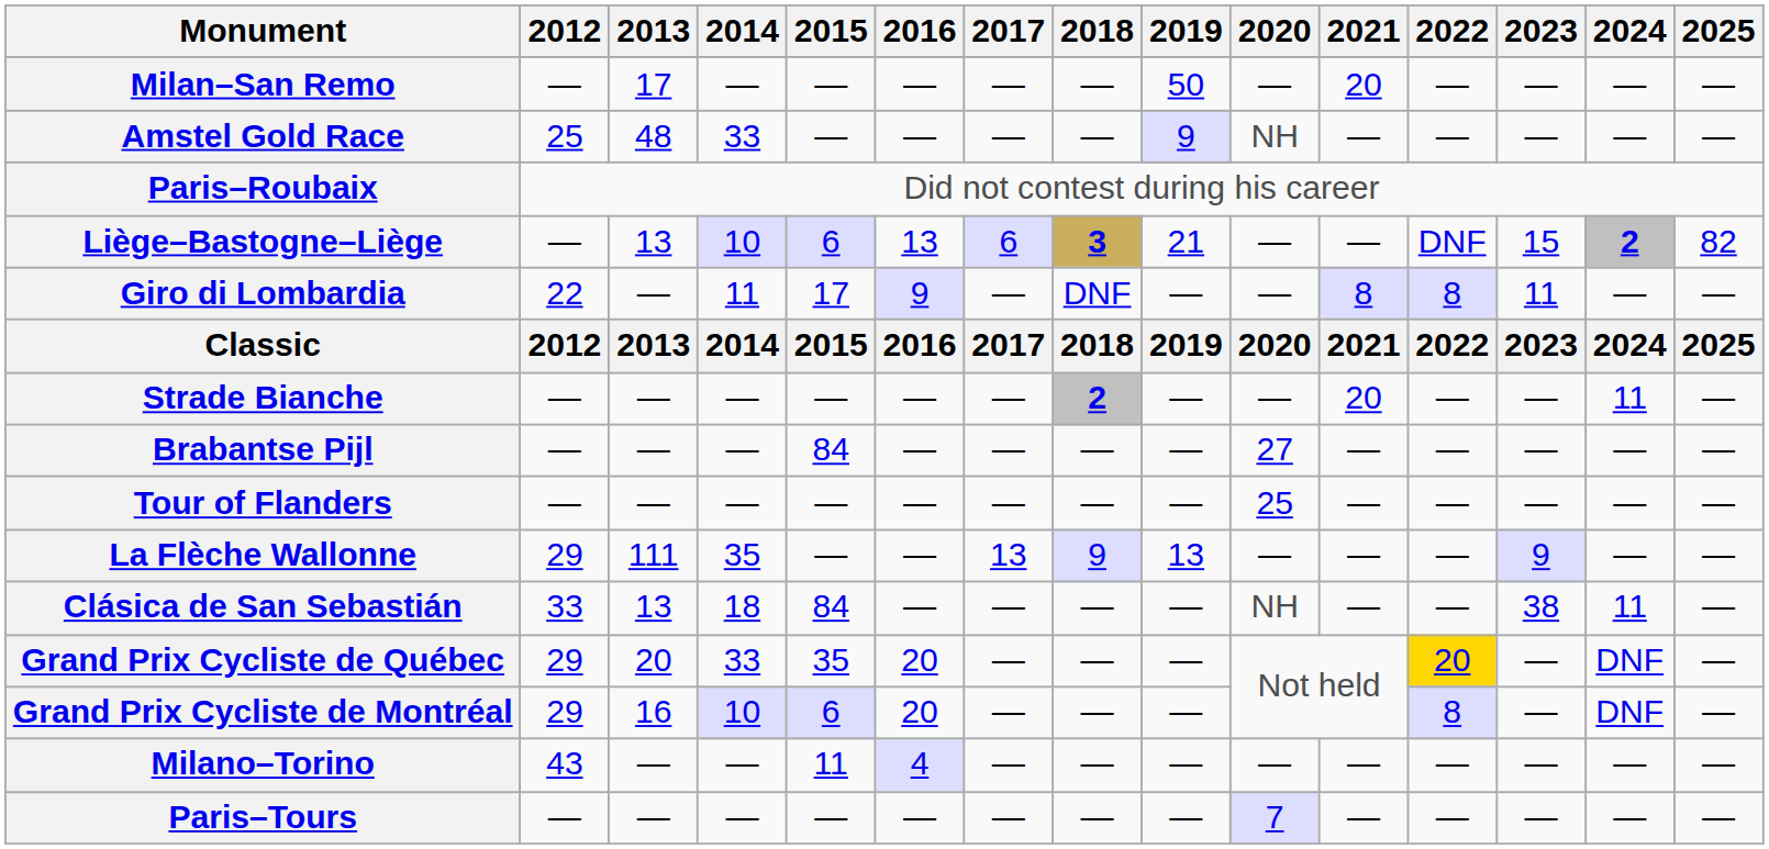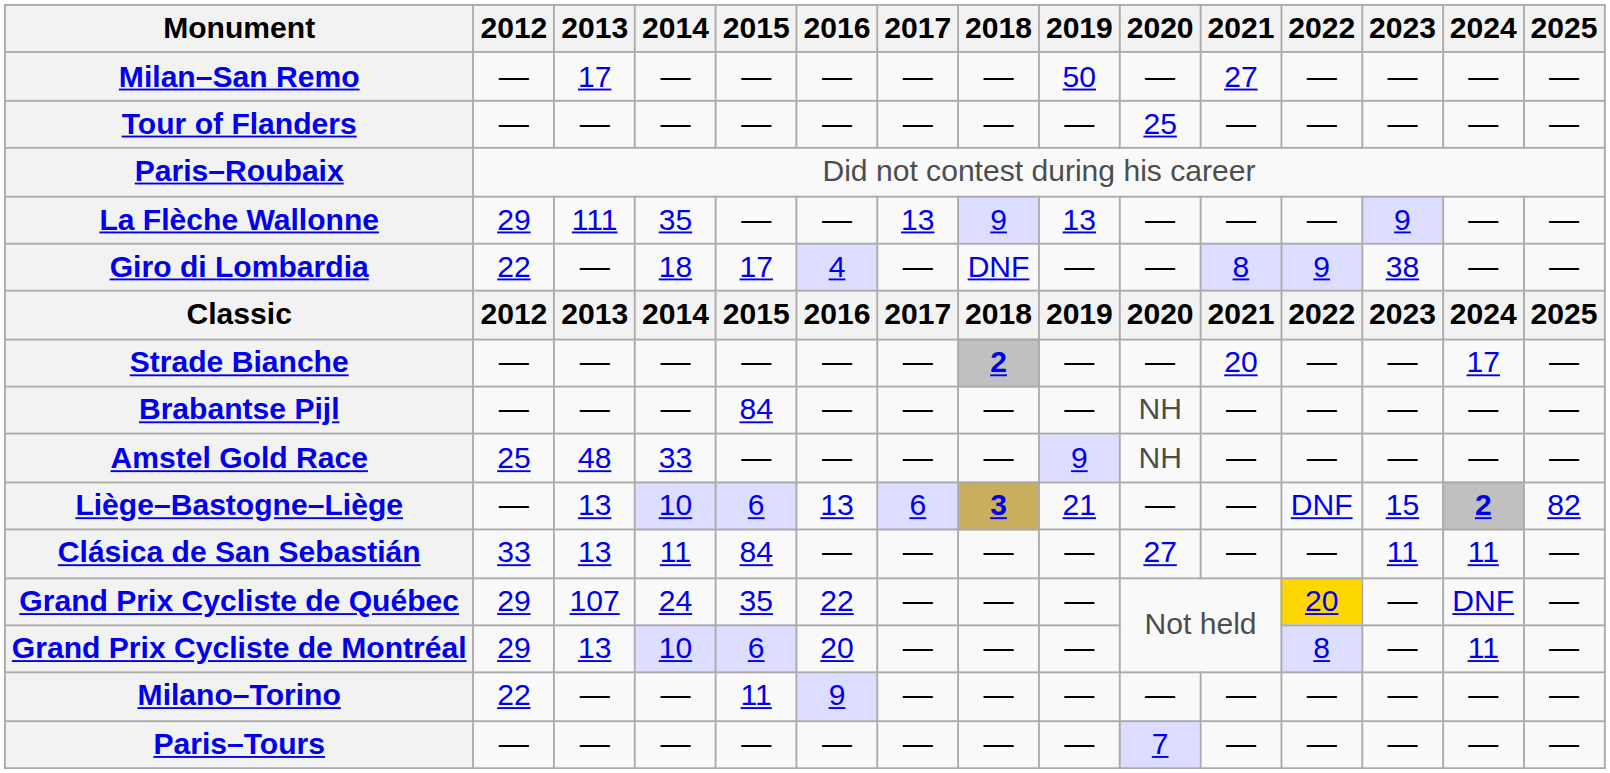 <table class="wikitable plainrowheaders">
 <tr>
 <th>Monument</th>
 <th scope="col">2012</th>
 <th scope="col">2013</th>
 <th scope="col">2014</th>
 <th scope="col">2015</th>
 <th scope="col">2016</th>
 <th scope="col">2017</th>
 <th scope="col">2018</th>
 <th scope="col">2019</th>
 <th scope="col">2020</th>
 <th scope="col">2021</th>
 <th scope="col">2022</th>
 <th scope="col">2023</th>
 <th scope="col">2024</th>
 <th scope="col">2025</th>
 </tr>
 <tr style="text-align:center;">
 <th scope="row"><a href='#'>Milan–San Remo</a></th>
 <td>—</td>
 <td><a href='#'>17</a></td>
 <td>—</td>
 <td>—</td>
 <td>—</td>
 <td>—</td>
 <td>—</td>
 <td><a href='#'>50</a></td>
 <td>—</td>
-<td><a href='#'>20</a></td>
+<td><a href='#'>27</a></td>
 <td>—</td>
 <td>—</td>
 <td>—</td>
 <td>—</td>
 </tr>
 <tr style="text-align:center;">
-<th scope="row"><a href='#'>Amstel Gold Race</a></th>
-<td><a href='#'>25</a></td>
-<td><a href='#'>48</a></td>
-<td><a href='#'>33</a></td>
+<th scope="row"><a href='#'>Tour of Flanders</a></th>
 <td>—</td>
 <td>—</td>
 <td>—</td>
 <td>—</td>
-<td style="background:#ddf;"><a href='#'>9</a></td>
-<td style="color:#4d4d4d;">NH</td>
+<td>—</td>
+<td>—</td>
+<td>—</td>
+<td>—</td>
+<td><a href='#'>25</a></td>
 <td>—</td>
 <td>—</td>
 <td>—</td>
 <td>—</td>
 <td>—</td>
 </tr>
 <tr style="text-align:center;">
 <th scope="row"><a href='#'>Paris–Roubaix</a></th>
 <td style="color:#4d4d4d;" colspan=14>Did not contest during his career</td>
 </tr>
 <tr style="text-align:center;">
-<th scope="row"><a href='#'>Liège–Bastogne–Liège</a></th>
+<th scope="row"><a href='#'>La Flèche Wallonne</a></th>
+<td><a href='#'>29</a></td>
+<td><a href='#'>111</a></td>
+<td><a href='#'>35</a></td>
+<td>—</td>
 <td>—</td>
 <td><a href='#'>13</a></td>
-<td style="background:#ddf;"><a href='#'>10</a></td>
-<td style="background:#ddf;"><a href='#'>6</a></td>
+<td style="background:#ddf;"><a href='#'>9</a></td>
 <td><a href='#'>13</a></td>
-<td style="background:#ddf;"><a href='#'>6</a></td>
-<td style="background:#C9AE5D;"><a href='#'><strong>3</strong></a></td>
-<td><a href='#'>21</a></td>
 <td>—</td>
 <td>—</td>
-<td><a href='#'>DNF</a></td>
-<td><a href='#'>15</a></td>
-<td style="background:silver;"><a href='#'><strong>2</strong></a></td>
-<td><a href='#'>82</a></td>
+<td>—</td>
+<td style="background:#ddf;"><a href='#'>9</a></td>
+<td>—</td>
+<td>—</td>
 </tr>
 <tr style="text-align:center;">
 <th scope="row"><a href='#'>Giro di Lombardia</a></th>
 <td><a href='#'>22</a></td>
 <td>—</td>
-<td><a href='#'>11</a></td>
+<td><a href='#'>18</a></td>
 <td><a href='#'>17</a></td>
-<td style="background:#ddf;"><a href='#'>9</a></td>
+<td style="background:#ddf;"><a href='#'>4</a></td>
 <td>—</td>
 <td><a href='#'>DNF</a></td>
 <td>—</td>
 <td>—</td>
 <td style="background:#ddf;"><a href='#'>8</a></td>
-<td style="background:#ddf;"><a href='#'>8</a></td>
-<td><a href='#'>11</a></td>
+<td style="background:#ddf;"><a href='#'>9</a></td>
+<td><a href='#'>38</a></td>
 <td>—</td>
 <td>—</td>
 </tr>
 <tr>
 <th>Classic</th>
 <th scope="col">2012</th>
 <th scope="col">2013</th>
 <th scope="col">2014</th>
 <th scope="col">2015</th>
 <th scope="col">2016</th>
 <th scope="col">2017</th>
 <th scope="col">2018</th>
 <th scope="col">2019</th>
 <th scope="col">2020</th>
 <th scope="col">2021</th>
 <th scope="col">2022</th>
 <th scope="col">2023</th>
 <th scope="col">2024</th>
 <th scope="col">2025</th>
 </tr>
 <tr style="text-align:center;">
 <th scope="row"><a href='#'>Strade Bianche</a></th>
 <td>—</td>
 <td>—</td>
 <td>—</td>
 <td>—</td>
 <td>—</td>
 <td>—</td>
 <td style="background:#C0C0C0;"><a href='#'><strong>2</strong></a></td>
 <td>—</td>
 <td>—</td>
 <td><a href='#'>20</a></td>
 <td>—</td>
 <td>—</td>
-<td><a href='#'>11</a></td>
+<td><a href='#'>17</a></td>
 <td>—</td>
 </tr>
 <tr style="text-align:center;">
 <th scope="row"><a href='#'>Brabantse Pijl</a></th>
 <td>—</td>
 <td>—</td>
 <td>—</td>
 <td><a href='#'>84</a></td>
 <td>—</td>
 <td>—</td>
 <td>—</td>
 <td>—</td>
-<td><a href='#'>27</a></td>
+<td style="color:#4d4d4d;">NH</td>
 <td>—</td>
 <td>—</td>
 <td>—</td>
 <td>—</td>
 <td>—</td>
 </tr>
 <tr style="text-align:center;">
-<th scope="row"><a href='#'>Tour of Flanders</a></th>
+<th scope="row"><a href='#'>Amstel Gold Race</a></th>
+<td><a href='#'>25</a></td>
+<td><a href='#'>48</a></td>
+<td><a href='#'>33</a></td>
 <td>—</td>
 <td>—</td>
 <td>—</td>
 <td>—</td>
-<td>—</td>
-<td>—</td>
-<td>—</td>
-<td>—</td>
-<td><a href='#'>25</a></td>
+<td style="background:#ddf;"><a href='#'>9</a></td>
+<td style="color:#4d4d4d;">NH</td>
 <td>—</td>
 <td>—</td>
 <td>—</td>
 <td>—</td>
 <td>—</td>
 </tr>
 <tr style="text-align:center;">
-<th scope="row"><a href='#'>La Flèche Wallonne</a></th>
-<td><a href='#'>29</a></td>
-<td><a href='#'>111</a></td>
-<td><a href='#'>35</a></td>
+<th scope="row"><a href='#'>Liège–Bastogne–Liège</a></th>
+<td>—</td>
+<td><a href='#'>13</a></td>
+<td style="background:#ddf;"><a href='#'>10</a></td>
+<td style="background:#ddf;"><a href='#'>6</a></td>
+<td><a href='#'>13</a></td>
+<td style="background:#ddf;"><a href='#'>6</a></td>
+<td style="background:#C9AE5D;"><a href='#'><strong>3</strong></a></td>
+<td><a href='#'>21</a></td>
 <td>—</td>
 <td>—</td>
-<td><a href='#'>13</a></td>
-<td style="background:#ddf;"><a href='#'>9</a></td>
-<td><a href='#'>13</a></td>
-<td>—</td>
-<td>—</td>
-<td>—</td>
-<td style="background:#ddf;"><a href='#'>9</a></td>
-<td>—</td>
-<td>—</td>
+<td><a href='#'>DNF</a></td>
+<td><a href='#'>15</a></td>
+<td style="background:silver;"><a href='#'><strong>2</strong></a></td>
+<td><a href='#'>82</a></td>
 </tr>
 <tr style="text-align:center;">
 <th scope="row"><a href='#'>Clásica de San Sebastián</a></th>
 <td><a href='#'>33</a></td>
 <td><a href='#'>13</a></td>
-<td><a href='#'>18</a></td>
+<td><a href='#'>11</a></td>
 <td><a href='#'>84</a></td>
 <td>—</td>
 <td>—</td>
 <td>—</td>
 <td>—</td>
-<td style="color:#4d4d4d;">NH</td>
+<td><a href='#'>27</a></td>
 <td>—</td>
 <td>—</td>
-<td><a href='#'>38</a></td>
+<td><a href='#'>11</a></td>
 <td><a href='#'>11</a></td>
 <td>—</td>
 </tr>
 <tr style="text-align:center;">
 <th scope="row"><a href='#'>Grand Prix Cycliste de Québec</a></th>
 <td><a href='#'>29</a></td>
-<td><a href='#'>20</a></td>
-<td><a href='#'>33</a></td>
+<td><a href='#'>107</a></td>
+<td><a href='#'>24</a></td>
 <td><a href='#'>35</a></td>
-<td><a href='#'>20</a></td>
+<td><a href='#'>22</a></td>
 <td>—</td>
 <td>—</td>
 <td>—</td>
 <td style="color:#4d4d4d;" rowspan=2 colspan=2>Not held</td>
 <td style="background: gold;"><a href='#'>20</a></td>
 <td>—</td>
 <td><a href='#'>DNF</a></td>
 <td>—</td>
 </tr>
 <tr style="text-align:center;">
 <th scope="row"><a href='#'>Grand Prix Cycliste de Montréal</a></th>
 <td><a href='#'>29</a></td>
-<td><a href='#'>16</a></td>
+<td><a href='#'>13</a></td>
 <td style="background:#ddf;"><a href='#'>10</a></td>
 <td style="background:#ddf;"><a href='#'>6</a></td>
 <td><a href='#'>20</a></td>
 <td>—</td>
 <td>—</td>
 <td>—</td>
 <td style="background:#ddf;"><a href='#'>8</a></td>
 <td>—</td>
-<td><a href='#'>DNF</a></td>
+<td><a href='#'>11</a></td>
 <td>—</td>
 </tr>
 <tr style="text-align:center;">
 <th scope="row"><a href='#'>Milano–Torino</a></th>
-<td><a href='#'>43</a></td>
+<td><a href='#'>22</a></td>
 <td>—</td>
 <td>—</td>
 <td><a href='#'>11</a></td>
-<td style="background:#ddf;"><a href='#'>4</a></td>
+<td style="background:#ddf;"><a href='#'>9</a></td>
 <td>—</td>
 <td>—</td>
 <td>—</td>
 <td>—</td>
 <td>—</td>
 <td>—</td>
 <td>—</td>
 <td>—</td>
 <td>—</td>
 </tr>
 <tr style="text-align:center;">
 <th scope="row"><a href='#'>Paris–Tours</a></th>
 <td>—</td>
 <td>—</td>
 <td>—</td>
 <td>—</td>
 <td>—</td>
 <td>—</td>
 <td>—</td>
 <td>—</td>
 <td style="background:#ddf;"><a href='#'>7</a></td>
 <td>—</td>
 <td>—</td>
 <td>—</td>
 <td>—</td>
 <td>—</td>
 </tr>
 </table>
